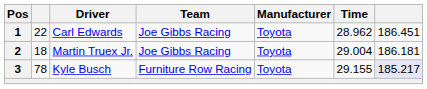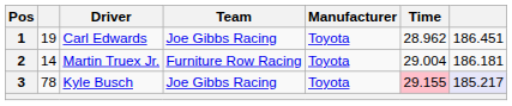 <table class="wikitable" style="font-size:95%">
 <tr>
 <th>Pos</th>
 <th></th>
 <th>Driver</th>
 <th>Team</th>
 <th>Manufacturer</th>
 <th>Time</th>
 <th></th>
 </tr>
 <tr>
 <th>1</th>
-<td>22</td>
+<td>19</td>
 <td><a href='#'>Carl Edwards</a></td>
 <td><a href='#'>Joe Gibbs Racing</a></td>
 <td><a href='#'>Toyota</a></td>
 <td>28.962</td>
 <td>186.451</td>
 </tr>
 <tr>
 <th>2</th>
-<td>18</td>
+<td>14</td>
 <td><a href='#'>Martin Truex Jr.</a></td>
-<td><a href='#'>Joe Gibbs Racing</a></td>
+<td><a href='#'>Furniture Row Racing</a></td>
 <td><a href='#'>Toyota</a></td>
 <td>29.004</td>
 <td>186.181</td>
 </tr>
 <tr>
 <th>3</th>
 <td>78</td>
 <td><a href='#'>Kyle Busch</a></td>
-<td><a href='#'>Furniture Row Racing</a></td>
+<td><a href='#'>Joe Gibbs Racing</a></td>
 <td><a href='#'>Toyota</a></td>
-<td>29.155</td>
+<td style="background: pink;">29.155</td>
 <td style="background: lavender;">185.217</td>
 </tr>
 <tr>
 <th colspan="7"></th>
 </tr>
 </table>
